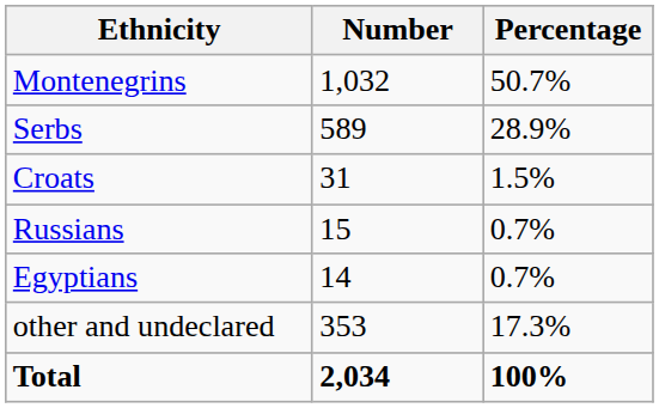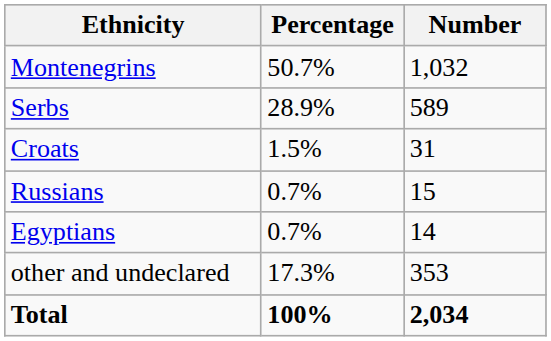 <table class="wikitable">
 <tr>
 <th width="150px">Ethnicity</th>
+<th width="80px">Percentage</th>
 <th width="80px">Number</th>
-<th width="80px">Percentage</th>
 </tr>
 <tr>
 <td><a href='#'>Montenegrins</a></td>
+<td>50.7%</td>
 <td>1,032</td>
-<td>50.7%</td>
 </tr>
 <tr>
 <td><a href='#'>Serbs</a></td>
+<td>28.9%</td>
 <td>589</td>
-<td>28.9%</td>
 </tr>
 <tr>
 <td><a href='#'>Croats</a></td>
+<td>1.5%</td>
 <td>31</td>
-<td>1.5%</td>
 </tr>
 <tr>
 <td><a href='#'>Russians</a></td>
+<td>0.7%</td>
 <td>15</td>
-<td>0.7%</td>
 </tr>
 <tr>
 <td><a href='#'>Egyptians</a></td>
+<td>0.7%</td>
 <td>14</td>
-<td>0.7%</td>
 </tr>
 <tr>
 <td>other and undeclared</td>
+<td>17.3%</td>
 <td>353</td>
-<td>17.3%</td>
 </tr>
 <tr>
 <td><strong>Total</strong></td>
+<td><strong>100%</strong></td>
 <td><strong>2,034</strong></td>
-<td><strong>100%</strong></td>
 </tr>
 </table>
